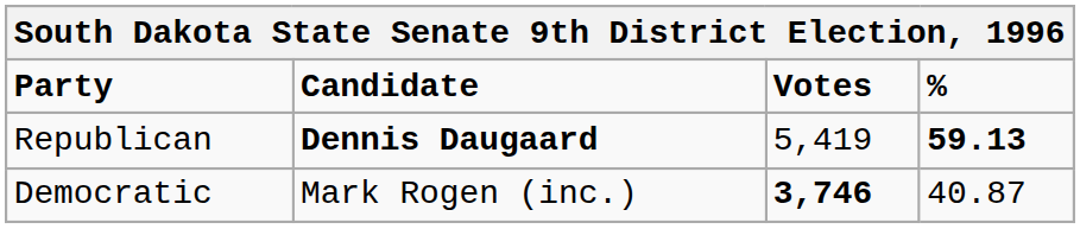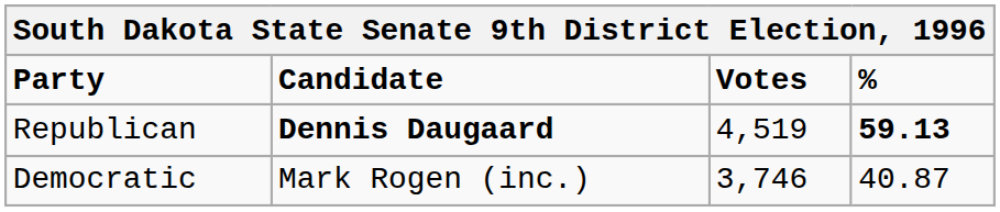 <table class="wikitable">
 <tr>
 <th colspan="4">South Dakota State Senate 9th District Election, 1996</th>
 </tr>
 <tr>
 <td><strong>Party</strong></td>
 <td><strong>Candidate</strong></td>
 <td><strong>Votes</strong></td>
 <td><strong>%</strong></td>
 </tr>
 <tr>
 <td>Republican</td>
 <td><strong>Dennis Daugaard</strong></td>
-<td>5,419</td>
+<td>4,519</td>
 <td><strong>59.13</strong></td>
 </tr>
 <tr>
 <td>Democratic</td>
 <td>Mark Rogen (inc.)</td>
-<td><strong>3,746</strong></td>
+<td>3,746</td>
 <td>40.87</td>
 </tr>
 </table>
